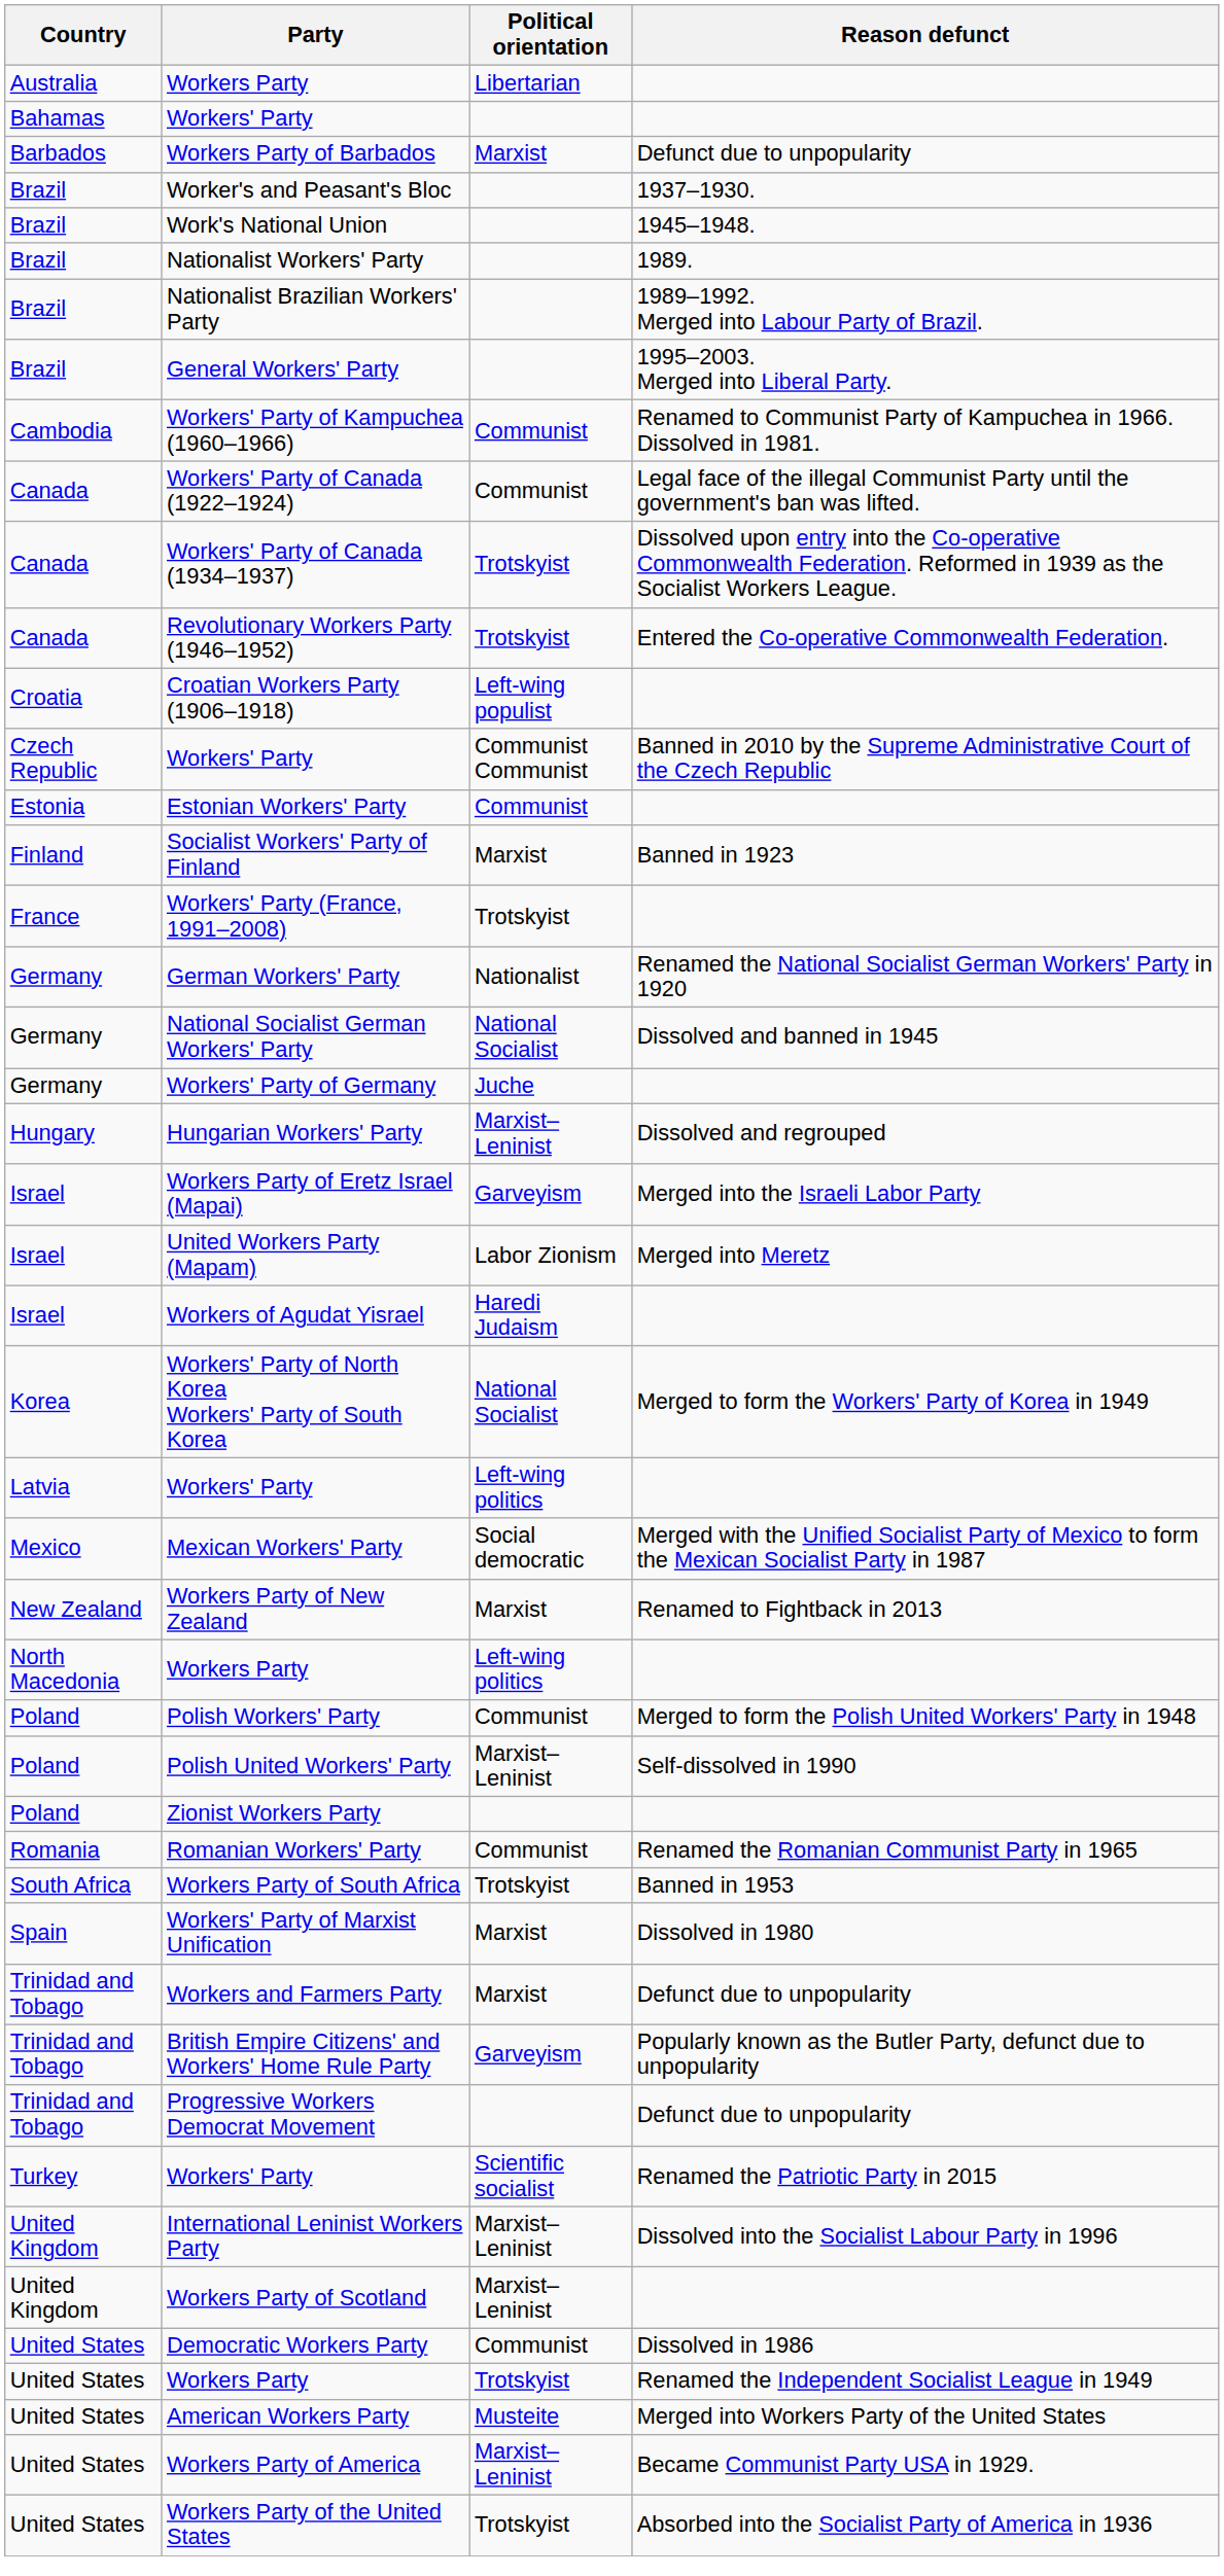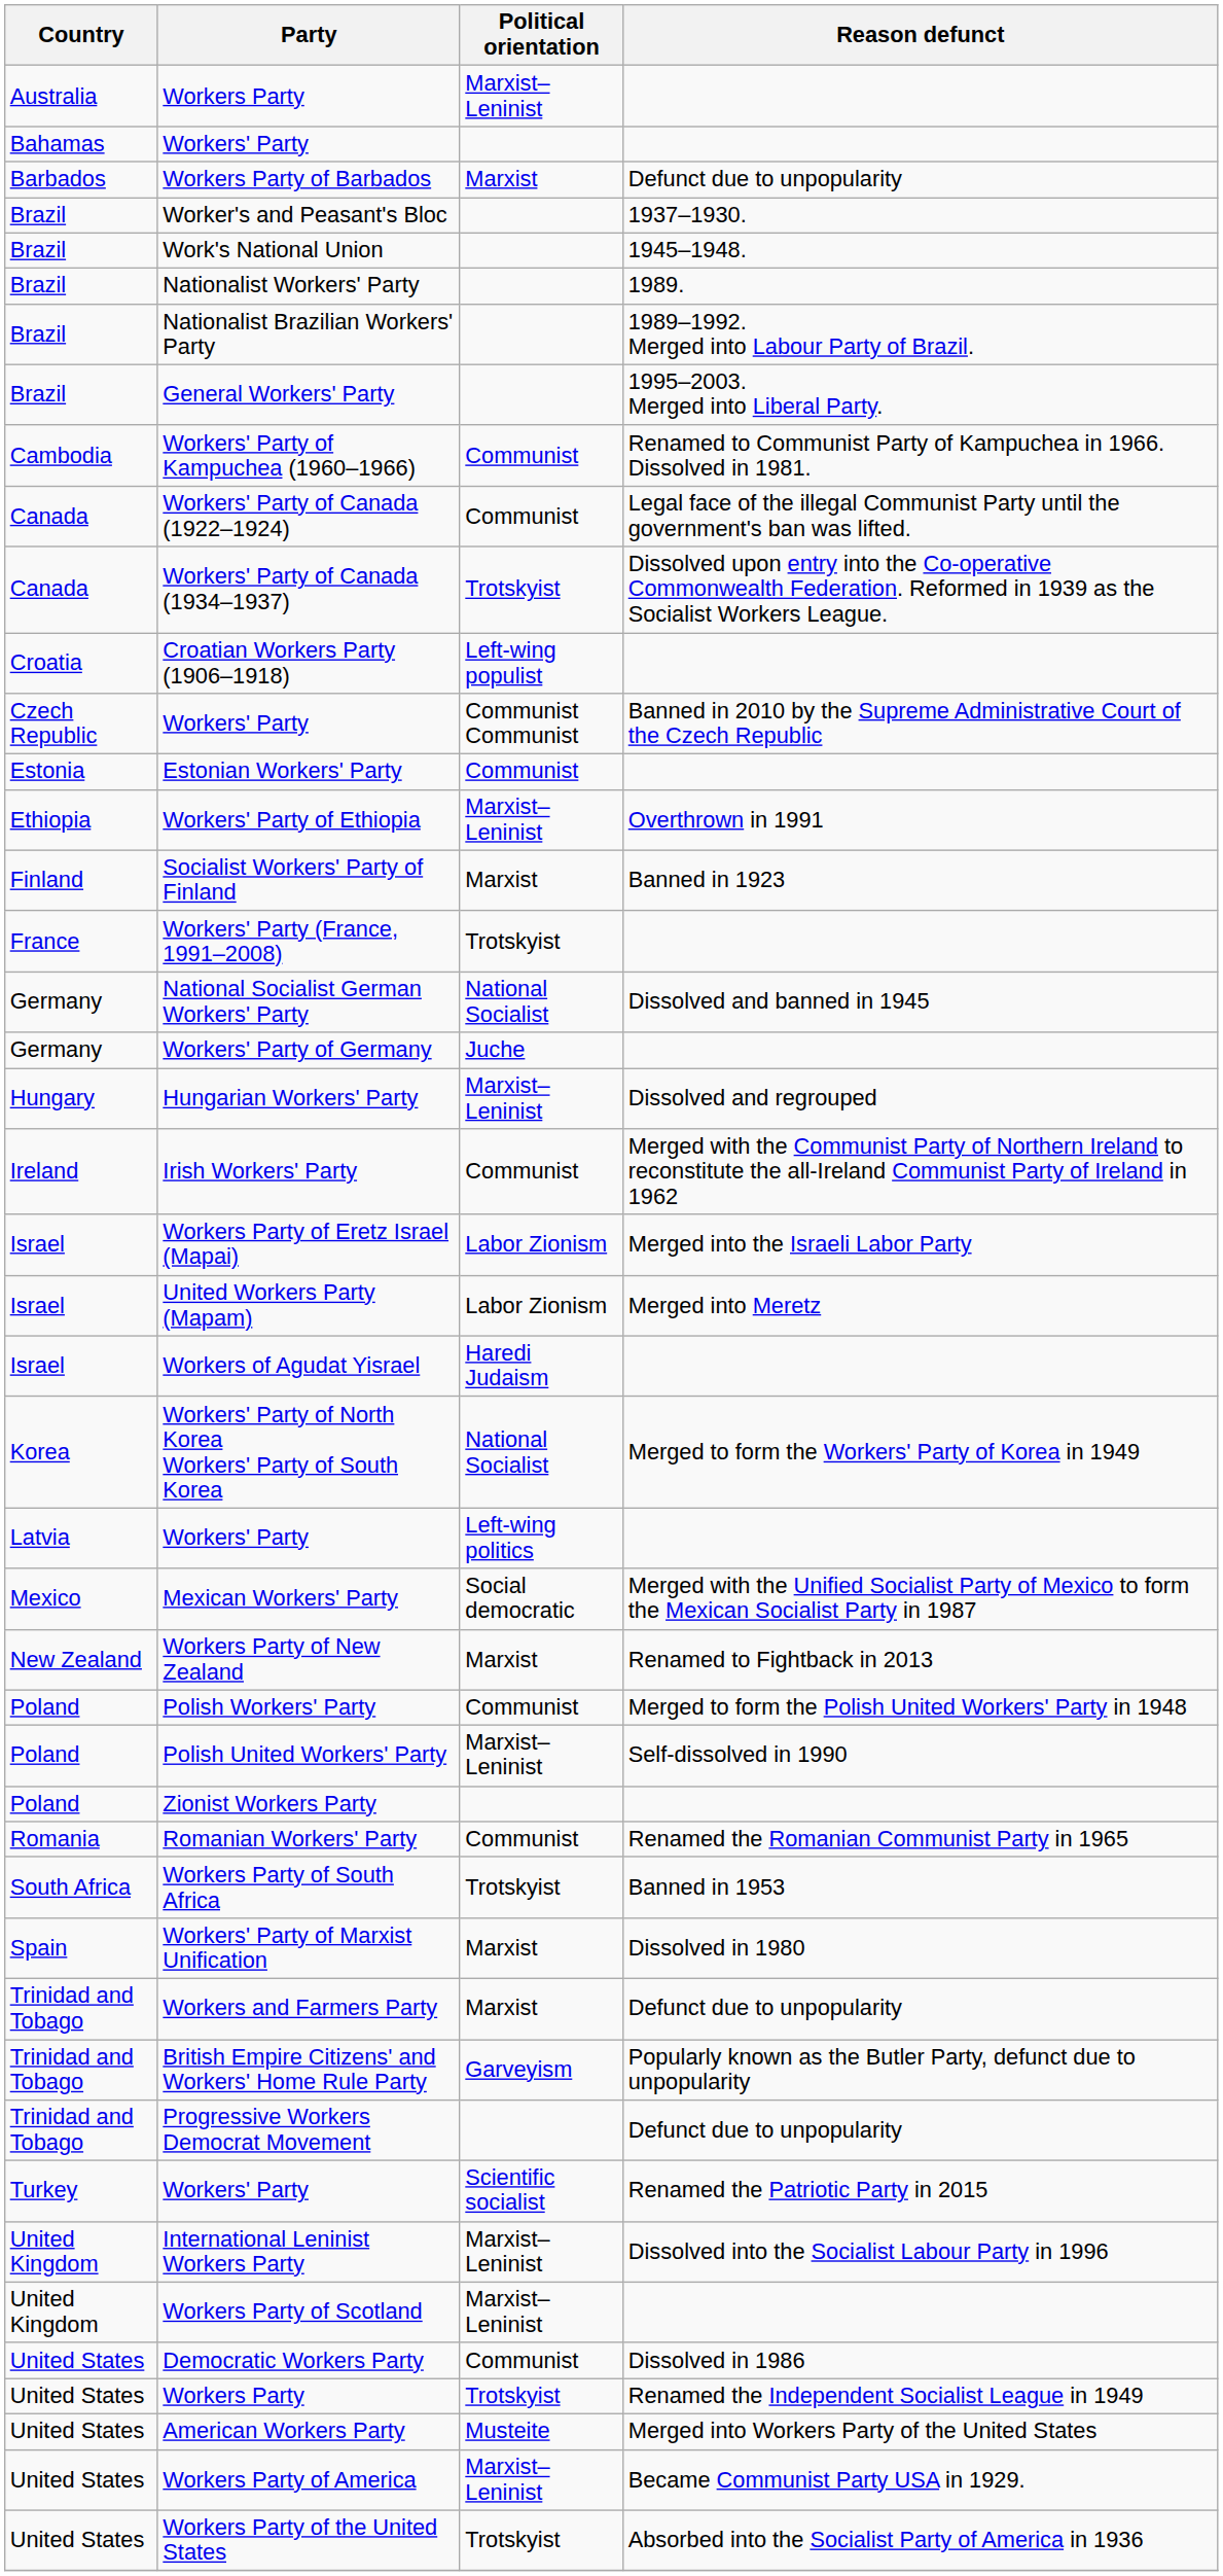 <table class="wikitable sortable">
 <tr>
 <th>Country</th>
 <th>Party</th>
 <th>Political orientation</th>
 <th>Reason defunct</th>
 </tr>
 <tr>
 <td><a href='#'>Australia</a></td>
 <td><a href='#'>Workers Party</a></td>
-<td><a href='#'>Libertarian</a></td>
+<td><a href='#'>Marxist–Leninist</a></td>
 <td></td>
 </tr>
 <tr>
 <td><a href='#'>Bahamas</a></td>
 <td><a href='#'>Workers' Party</a></td>
 <td></td>
 <td></td>
 </tr>
 <tr>
 <td><a href='#'>Barbados</a></td>
 <td><a href='#'>Workers Party of Barbados</a></td>
 <td><a href='#'>Marxist</a></td>
 <td>Defunct due to unpopularity</td>
 </tr>
 <tr>
 <td><a href='#'>Brazil</a></td>
 <td>Worker's and Peasant's Bloc</td>
 <td></td>
 <td>1937–1930.</td>
 </tr>
 <tr>
 <td><a href='#'>Brazil</a></td>
 <td>Work's National Union</td>
 <td></td>
 <td>1945–1948.</td>
 </tr>
 <tr>
 <td><a href='#'>Brazil</a></td>
 <td>Nationalist Workers' Party</td>
 <td></td>
 <td>1989.</td>
 </tr>
 <tr>
 <td><a href='#'>Brazil</a></td>
 <td>Nationalist Brazilian Workers' Party</td>
 <td></td>
 <td>1989–1992.<br>Merged into <a href='#'>Labour Party of Brazil</a>.</td>
 </tr>
 <tr>
 <td><a href='#'>Brazil</a></td>
 <td><a href='#'>General Workers' Party</a></td>
 <td></td>
 <td>1995–2003.<br>Merged into <a href='#'>Liberal Party</a>.</td>
 </tr>
 <tr>
 <td><a href='#'>Cambodia</a></td>
 <td><a href='#'>Workers' Party of Kampuchea</a> (1960–1966)</td>
 <td><a href='#'>Communist</a></td>
 <td>Renamed to Communist Party of Kampuchea in 1966. Dissolved in 1981.</td>
 </tr>
 <tr>
 <td><a href='#'>Canada</a></td>
 <td><a href='#'>Workers' Party of Canada</a> (1922–1924)</td>
 <td>Communist</td>
 <td>Legal face of the illegal Communist Party until the government's ban was lifted.</td>
 </tr>
 <tr>
 <td><a href='#'>Canada</a></td>
 <td><a href='#'>Workers' Party of Canada</a> (1934–1937)</td>
 <td><a href='#'>Trotskyist</a></td>
 <td>Dissolved upon <a href='#'>entry</a> into the <a href='#'>Co-operative Commonwealth Federation</a>. Reformed in 1939 as the Socialist Workers League.</td>
 </tr>
 <tr>
-<td><a href='#'>Canada</a></td>
-<td><a href='#'>Revolutionary Workers Party</a> (1946–1952)</td>
-<td><a href='#'>Trotskyist</a></td>
-<td>Entered the <a href='#'>Co-operative Commonwealth Federation</a>.</td>
-</tr>
-<tr>
 <td><a href='#'>Croatia</a></td>
 <td><a href='#'>Croatian Workers Party</a> (1906–1918)</td>
 <td><a href='#'>Left-wing populist</a></td>
 <td></td>
 </tr>
 <tr>
 <td><a href='#'>Czech Republic</a></td>
 <td><a href='#'>Workers' Party</a></td>
 <td>Communist<br>Communist</td>
 <td>Banned in 2010 by the <a href='#'>Supreme Administrative Court of the Czech Republic</a></td>
 </tr>
 <tr>
 <td><a href='#'>Estonia</a></td>
 <td><a href='#'>Estonian Workers' Party</a></td>
 <td><a href='#'>Communist</a></td>
 <td></td>
 </tr>
 <tr>
+<td><a href='#'>Ethiopia</a></td>
+<td><a href='#'>Workers' Party of Ethiopia</a></td>
+<td><a href='#'>Marxist–Leninist</a></td>
+<td><a href='#'>Overthrown</a> in 1991</td>
+</tr>
+<tr>
 <td><a href='#'>Finland</a></td>
 <td><a href='#'>Socialist Workers' Party of Finland</a></td>
 <td>Marxist</td>
 <td>Banned in 1923</td>
 </tr>
 <tr>
 <td><a href='#'>France</a></td>
 <td><a href='#'>Workers' Party (France, 1991–2008)</a></td>
 <td>Trotskyist</td>
 <td></td>
-</tr>
-<tr>
-<td><a href='#'>Germany</a></td>
-<td><a href='#'>German Workers' Party</a></td>
-<td>Nationalist</td>
-<td>Renamed the <a href='#'>National Socialist German Workers' Party</a> in 1920</td>
 </tr>
 <tr>
 <td>Germany</td>
 <td><a href='#'>National Socialist German Workers' Party</a></td>
 <td><a href='#'>National Socialist</a></td>
 <td>Dissolved and banned in 1945</td>
 </tr>
 <tr>
 <td>Germany</td>
 <td><a href='#'>Workers' Party of Germany</a></td>
 <td><a href='#'>Juche</a></td>
 <td></td>
 </tr>
 <tr>
 <td><a href='#'>Hungary</a></td>
 <td><a href='#'>Hungarian Workers' Party</a></td>
 <td><a href='#'>Marxist–Leninist</a></td>
 <td>Dissolved and regrouped</td>
 </tr>
 <tr>
+<td><a href='#'>Ireland</a></td>
+<td><a href='#'>Irish Workers' Party</a></td>
+<td>Communist</td>
+<td>Merged with the <a href='#'>Communist Party of Northern Ireland</a> to reconstitute the all-Ireland <a href='#'>Communist Party of Ireland</a> in 1962</td>
+</tr>
+<tr>
 <td><a href='#'>Israel</a></td>
 <td><a href='#'>Workers Party of Eretz Israel (Mapai)</a></td>
-<td><a href='#'>Garveyism</a></td>
+<td><a href='#'>Labor Zionism</a></td>
 <td>Merged into the <a href='#'>Israeli Labor Party</a></td>
 </tr>
 <tr>
 <td><a href='#'>Israel</a></td>
 <td><a href='#'>United Workers Party (Mapam)</a></td>
 <td>Labor Zionism</td>
 <td>Merged into <a href='#'>Meretz</a></td>
 </tr>
 <tr>
 <td><a href='#'>Israel</a></td>
 <td><a href='#'>Workers of Agudat Yisrael</a></td>
 <td><a href='#'>Haredi Judaism</a></td>
 <td></td>
 </tr>
 <tr>
 <td><a href='#'>Korea</a></td>
 <td><a href='#'>Workers' Party of North Korea</a><br><a href='#'>Workers' Party of South Korea</a></td>
 <td><a href='#'>National Socialist</a></td>
 <td>Merged to form the <a href='#'>Workers' Party of Korea</a> in 1949</td>
 </tr>
 <tr>
 <td><a href='#'>Latvia</a></td>
 <td><a href='#'>Workers' Party</a></td>
 <td><a href='#'>Left-wing politics</a></td>
 <td></td>
 </tr>
 <tr>
 <td><a href='#'>Mexico</a></td>
 <td><a href='#'>Mexican Workers' Party</a></td>
 <td>Social democratic</td>
 <td>Merged with the <a href='#'>Unified Socialist Party of Mexico</a> to form the <a href='#'>Mexican Socialist Party</a> in 1987</td>
 </tr>
 <tr>
 <td><a href='#'>New Zealand</a></td>
 <td><a href='#'>Workers Party of New Zealand</a></td>
 <td>Marxist</td>
 <td>Renamed to Fightback in 2013</td>
-</tr>
-<tr>
-<td><a href='#'>North Macedonia</a></td>
-<td><a href='#'>Workers Party</a></td>
-<td><a href='#'>Left-wing politics</a></td>
-<td></td>
 </tr>
 <tr>
 <td><a href='#'>Poland</a></td>
 <td><a href='#'>Polish Workers' Party</a></td>
 <td>Communist</td>
 <td>Merged to form the <a href='#'>Polish United Workers' Party</a> in 1948</td>
 </tr>
 <tr>
 <td><a href='#'>Poland</a></td>
 <td><a href='#'>Polish United Workers' Party</a></td>
 <td>Marxist–Leninist</td>
 <td>Self-dissolved in 1990</td>
 </tr>
 <tr>
 <td><a href='#'>Poland</a></td>
 <td><a href='#'>Zionist Workers Party</a></td>
 <td></td>
 </tr>
 <tr>
 <td><a href='#'>Romania</a></td>
 <td><a href='#'>Romanian Workers' Party</a></td>
 <td>Communist</td>
 <td>Renamed the <a href='#'>Romanian Communist Party</a> in 1965</td>
 </tr>
 <tr>
 <td><a href='#'>South Africa</a></td>
 <td><a href='#'>Workers Party of South Africa</a></td>
 <td>Trotskyist</td>
 <td>Banned in 1953</td>
 </tr>
 <tr>
 <td><a href='#'>Spain</a></td>
 <td><a href='#'>Workers' Party of Marxist Unification</a></td>
 <td>Marxist</td>
 <td>Dissolved in 1980</td>
 </tr>
 <tr>
 <td><a href='#'>Trinidad and Tobago</a></td>
 <td><a href='#'>Workers and Farmers Party</a></td>
 <td>Marxist</td>
 <td>Defunct due to unpopularity</td>
 </tr>
 <tr>
 <td><a href='#'>Trinidad and Tobago</a></td>
 <td><a href='#'>British Empire Citizens' and Workers' Home Rule Party</a></td>
 <td><a href='#'>Garveyism</a></td>
 <td>Popularly known as the Butler Party, defunct due to unpopularity</td>
 </tr>
 <tr>
 <td><a href='#'>Trinidad and Tobago</a></td>
 <td><a href='#'>Progressive Workers Democrat Movement</a></td>
 <td></td>
 <td>Defunct due to unpopularity</td>
 </tr>
 <tr>
 <td><a href='#'>Turkey</a></td>
 <td><a href='#'>Workers' Party</a></td>
 <td><a href='#'>Scientific socialist</a></td>
 <td>Renamed the <a href='#'>Patriotic Party</a> in 2015</td>
 </tr>
 <tr>
 <td><a href='#'>United Kingdom</a></td>
 <td><a href='#'>International Leninist Workers Party</a></td>
 <td>Marxist–Leninist</td>
 <td>Dissolved into the <a href='#'>Socialist Labour Party</a> in 1996</td>
 </tr>
 <tr>
 <td>United Kingdom</td>
 <td><a href='#'>Workers Party of Scotland</a></td>
 <td>Marxist–Leninist</td>
 <td></td>
 </tr>
 <tr>
 <td><a href='#'>United States</a></td>
 <td><a href='#'>Democratic Workers Party</a></td>
 <td>Communist</td>
 <td>Dissolved in 1986</td>
 </tr>
 <tr>
 <td>United States</td>
 <td><a href='#'>Workers Party</a></td>
 <td><a href='#'>Trotskyist</a></td>
 <td>Renamed the <a href='#'>Independent Socialist League</a> in 1949</td>
 </tr>
 <tr>
 <td>United States</td>
 <td><a href='#'>American Workers Party</a></td>
 <td><a href='#'>Musteite</a></td>
 <td>Merged into Workers Party of the United States</td>
 </tr>
 <tr>
 <td>United States</td>
 <td><a href='#'>Workers Party of America</a></td>
 <td><a href='#'>Marxist–Leninist</a></td>
 <td>Became <a href='#'>Communist Party USA</a> in 1929.</td>
 </tr>
 <tr>
 <td>United States</td>
 <td><a href='#'>Workers Party of the United States</a></td>
 <td>Trotskyist</td>
 <td>Absorbed into the <a href='#'>Socialist Party of America</a> in 1936</td>
 </tr>
 <tr>
 </tr>
 </table>
